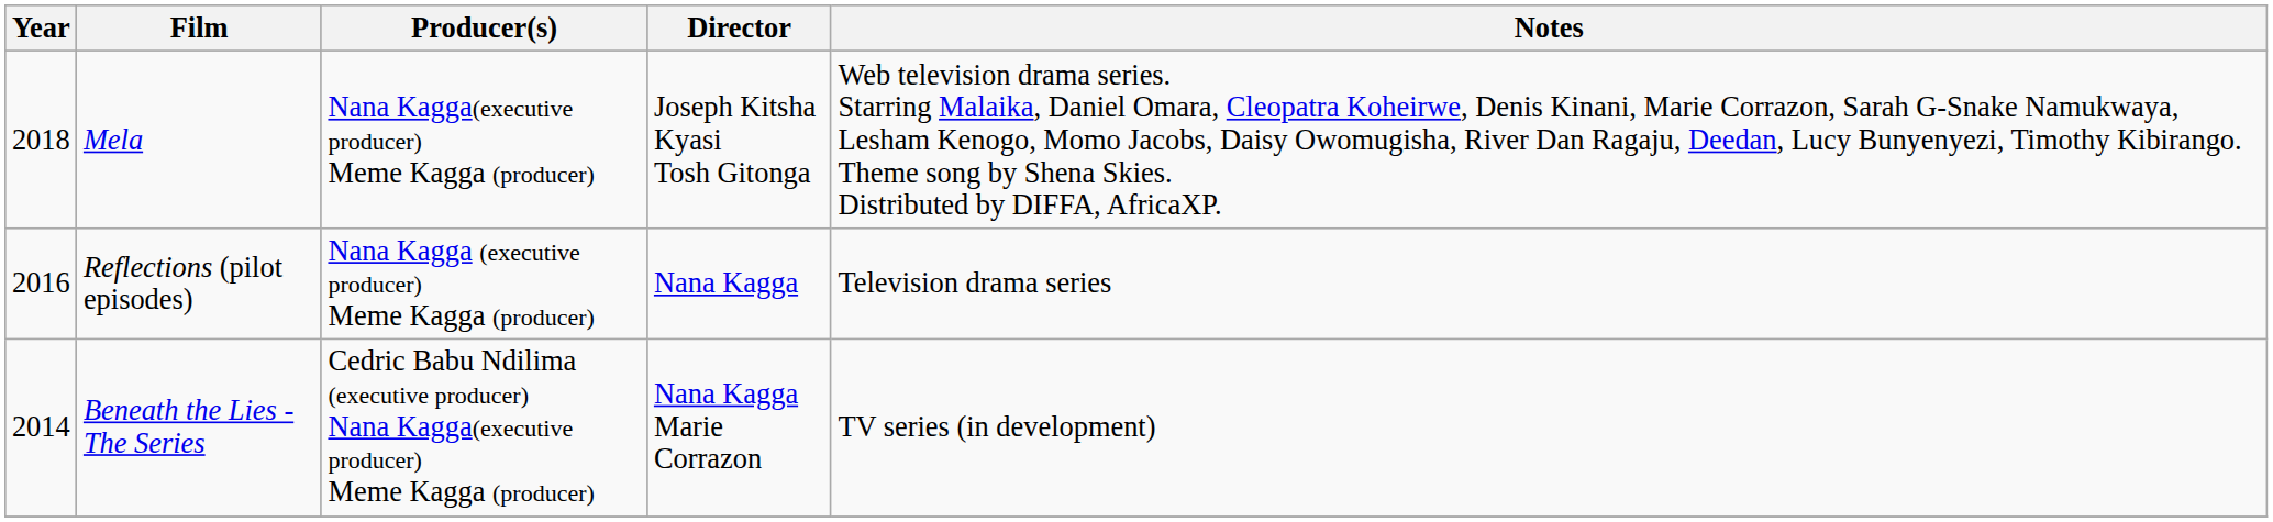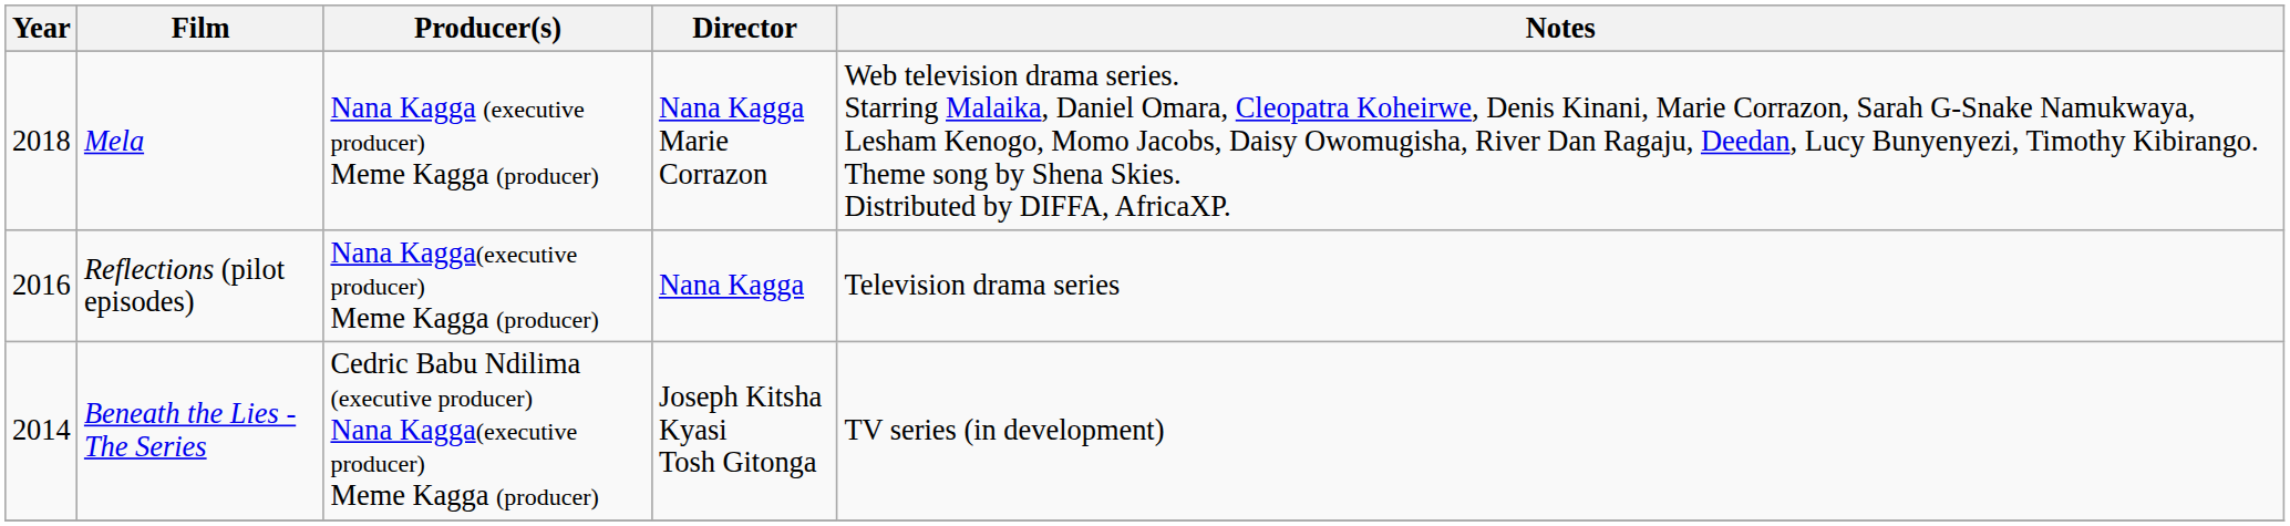 <table class="wikitable">
 <tr>
 <th>Year</th>
 <th>Film</th>
 <th>Producer(s)</th>
 <th>Director</th>
 <th>Notes</th>
 </tr>
 <tr>
 <td>2018</td>
 <td><em><a href='#'>Mela</a></em></td>
-<td><a href='#'>Nana Kagga</a><small>(executive producer)</small> <br>Meme Kagga <small>(producer)</small></td>
-<td>Joseph Kitsha Kyasi <br>Tosh Gitonga</td>
+<td><a href='#'>Nana Kagga</a> <small>(executive producer)</small> <br>Meme Kagga <small>(producer)</small></td>
+<td><a href='#'>Nana Kagga</a> <br> Marie Corrazon</td>
 <td>Web television drama series.<br>Starring <a href='#'>Malaika</a>, Daniel Omara, <a href='#'>Cleopatra Koheirwe</a>, Denis Kinani, Marie Corrazon, Sarah G-Snake Namukwaya, Lesham Kenogo, Momo Jacobs, Daisy Owomugisha, River Dan Ragaju, <a href='#'>Deedan</a>, Lucy Bunyenyezi, Timothy Kibirango.<br>Theme song by Shena Skies.<br>Distributed by DIFFA, AfricaXP.</td>
 </tr>
 <tr>
 <td>2016</td>
 <td><em>Reflections</em> (pilot episodes)</td>
-<td><a href='#'>Nana Kagga</a> <small>(executive producer)</small> <br>Meme Kagga <small>(producer)</small></td>
+<td><a href='#'>Nana Kagga</a><small>(executive producer)</small> <br>Meme Kagga <small>(producer)</small></td>
 <td><a href='#'>Nana Kagga</a></td>
 <td>Television drama series</td>
 </tr>
 <tr>
 <td>2014</td>
 <td><em><a href='#'>Beneath the Lies - The Series</a></em></td>
 <td>Cedric Babu Ndilima <small>(executive producer)</small><br><a href='#'>Nana Kagga</a><small>(executive producer)</small><br>Meme Kagga <small>(producer)</small></td>
-<td><a href='#'>Nana Kagga</a> <br> Marie Corrazon</td>
+<td>Joseph Kitsha Kyasi <br>Tosh Gitonga</td>
 <td>TV series (in development)</td>
 </tr>
 <tr>
 </tr>
 </table>
